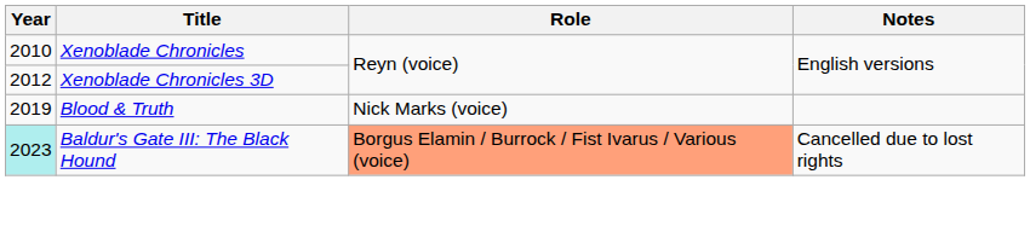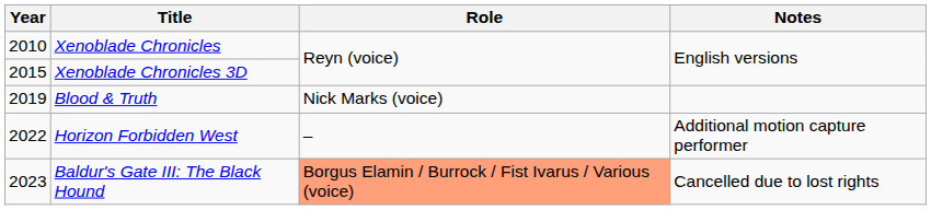 <table class="wikitable sortable">
 <tr>
 <th>Year</th>
 <th>Title</th>
 <th>Role</th>
 <th>Notes</th>
 </tr>
 <tr>
 <td>2010</td>
 <td><em><a href='#'>Xenoblade Chronicles</a></em></td>
 <td rowspan="2">Reyn (voice)</td>
 <td rowspan="2">English versions</td>
 </tr>
 <tr>
-<td>2012</td>
+<td>2015</td>
 <td><em><a href='#'>Xenoblade Chronicles 3D</a></em></td>
 </tr>
 <tr>
 <td>2019</td>
 <td><em><a href='#'>Blood & Truth</a></em></td>
 <td>Nick Marks (voice)</td>
 <td></td>
 </tr>
 <tr>
-<td style="background: paleturquoise;">2023</td>
+<td>2022</td>
+<td><em><a href='#'>Horizon Forbidden West</a></em></td>
+<td>–</td>
+<td>Additional motion capture performer</td>
+</tr>
+<tr>
+<td>2023</td>
 <td><em><a href='#'>Baldur's Gate III: The Black Hound</a></em></td>
 <td style="background: lightsalmon;">Borgus Elamin / Burrock / Fist Ivarus / Various (voice)</td>
 <td>Cancelled due to lost rights</td>
 </tr>
 </table>
